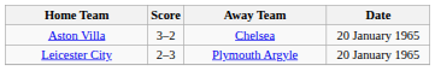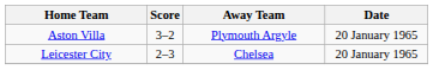 <table class="wikitable" style="text-align:center;">
 <tr>
 <th width=175>Home Team</th>
 <th width=20>Score</th>
 <th width=175>Away Team</th>
 <th width=125>Date</th>
 </tr>
 <tr>
 <td><a href='#'>Aston Villa</a></td>
 <td>3–2</td>
-<td><a href='#'>Chelsea</a></td>
+<td><a href='#'>Plymouth Argyle</a></td>
 <td>20 January 1965</td>
 </tr>
 <tr>
 <td><a href='#'>Leicester City</a></td>
 <td>2–3</td>
-<td><a href='#'>Plymouth Argyle</a></td>
+<td><a href='#'>Chelsea</a></td>
 <td>20 January 1965</td>
 </tr>
 <tr>
 </tr>
 </table>
